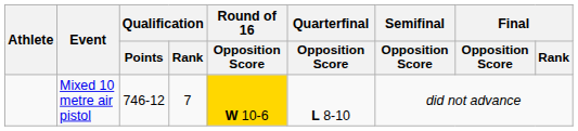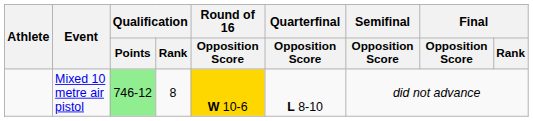 <table class="wikitable" style="text-align:center; font-size:90%">
 <tr>
 <th rowspan="2">Athlete</th>
 <th rowspan="2">Event</th>
 <th colspan="2">Qualification</th>
 <th>Round of 16</th>
 <th>Quarterfinal</th>
 <th>Semifinal</th>
 <th colspan="2">Final</th>
 </tr>
 <tr style="font-size:95%">
 <th>Points</th>
 <th>Rank</th>
 <th>Opposition Score</th>
 <th>Opposition Score</th>
 <th>Opposition Score</th>
 <th>Opposition Score</th>
 <th>Rank</th>
 </tr>
 <tr>
 <td align=left><br></td>
 <td align=left rowspan=2><a href='#'>Mixed 10 metre air pistol</a></td>
-<td>746-12</td>
-<td>7</td>
+<td style="background: lightgreen;">746-12</td>
+<td>8</td>
 <td style="background: gold;"><br><br> <strong>W</strong> 10-6</td>
 <td><br><br> <strong>L</strong> 8-10</td>
 <td Colspan=3><em>did not advance</em></td>
 </tr>
 </table>
